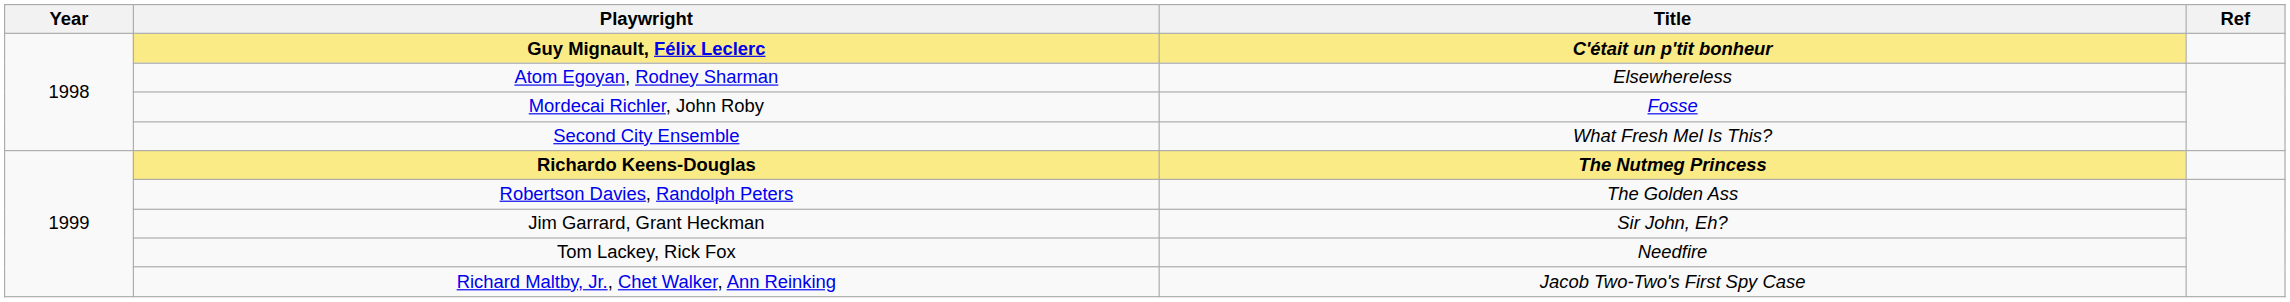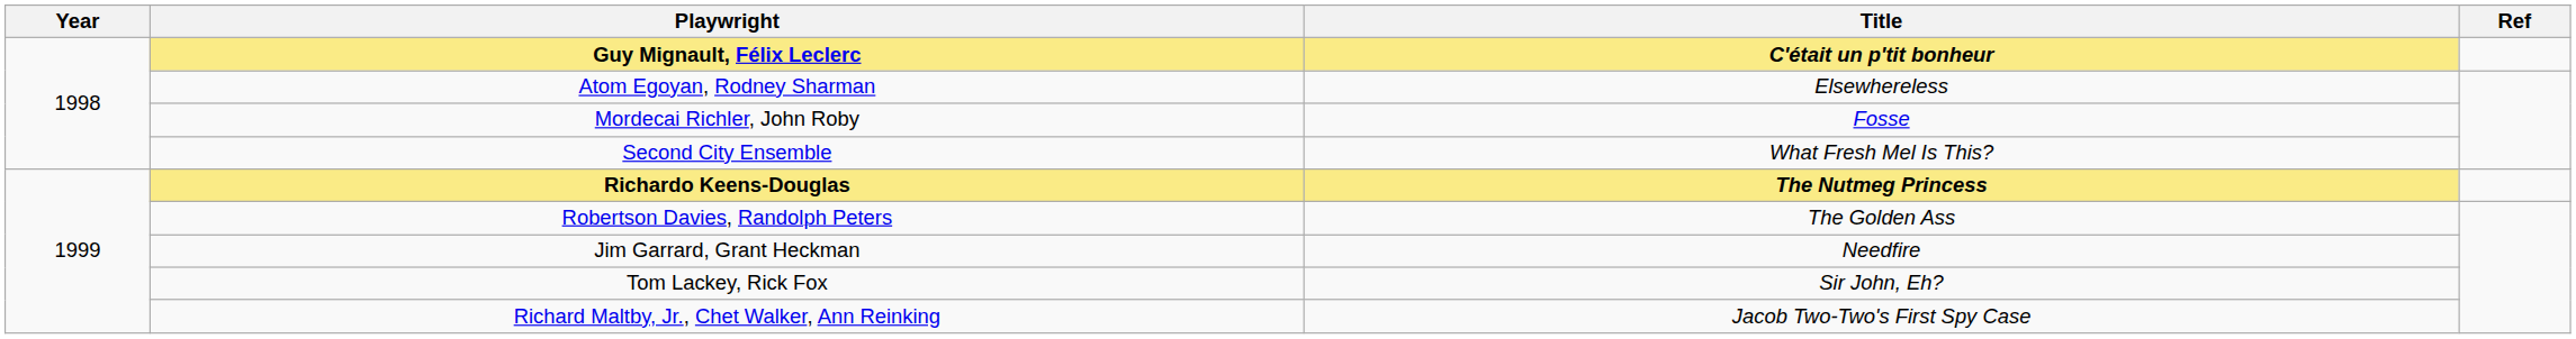 <table class="wikitable" width="100%">
 <tr>
 <th>Year</th>
 <th width="45%">Playwright</th>
 <th width="45%">Title</th>
 <th>Ref</th>
 </tr>
 <tr>
 <td align="center" rowspan=4>1998</td>
 <td align="center" style="background:#FAEB86"><strong>Guy Mignault, <a href='#'>Félix Leclerc</a></strong></td>
 <td align="center" style="background:#FAEB86"><strong><em>C'était un p'tit bonheur</em></strong></td>
 <td align="center"></td>
 </tr>
 <tr>
 <td align="center"><a href='#'>Atom Egoyan</a>, <a href='#'>Rodney Sharman</a></td>
 <td align="center"><em>Elsewhereless</em></td>
 <td align="center" rowspan=3></td>
 </tr>
 <tr>
 <td align="center"><a href='#'>Mordecai Richler</a>, John Roby</td>
 <td align="center"><em><a href='#'>Fosse</a></em></td>
 </tr>
 <tr>
 <td align="center"><a href='#'>Second City Ensemble</a></td>
 <td align="center"><em>What Fresh Mel Is This?</em></td>
 </tr>
 <tr>
 <td align="center" rowspan=5>1999</td>
 <td align="center" style="background:#FAEB86"><strong>Richardo Keens-Douglas</strong></td>
 <td align="center" style="background:#FAEB86"><strong><em>The Nutmeg Princess</em></strong></td>
 <td align="center"></td>
 </tr>
 <tr>
 <td align="center"><a href='#'>Robertson Davies</a>, <a href='#'>Randolph Peters</a></td>
 <td align="center"><em>The Golden Ass</em></td>
 <td align="center" rowspan=4></td>
 </tr>
 <tr>
 <td align="center">Jim Garrard, Grant Heckman</td>
-<td align="center"><em>Sir John, Eh?</em></td>
+<td align="center"><em>Needfire</em></td>
 </tr>
 <tr>
 <td align="center">Tom Lackey, Rick Fox</td>
-<td align="center"><em>Needfire</em></td>
+<td align="center"><em>Sir John, Eh?</em></td>
 </tr>
 <tr>
 <td align="center"><a href='#'>Richard Maltby, Jr.</a>, <a href='#'>Chet Walker</a>, <a href='#'>Ann Reinking</a></td>
 <td align="center"><em>Jacob Two-Two's First Spy Case</em></td>
 </tr>
 </table>
